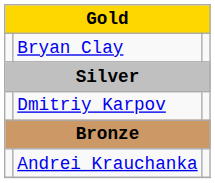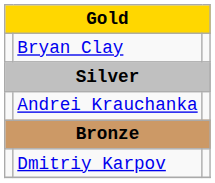 <table class="wikitable">
 <tr bgcolor=gold>
 <td colspan=3 align=center><strong>Gold</strong></td>
 </tr>
 <tr>
 <td></td>
 <td><a href='#'>Bryan Clay</a></td>
 <td></td>
 </tr>
 <tr bgcolor=silver>
 <td colspan=3 align=center><strong>Silver</strong></td>
 </tr>
 <tr>
 <td></td>
-<td><a href='#'>Dmitriy Karpov</a></td>
+<td><a href='#'>Andrei Krauchanka</a></td>
 <td></td>
 </tr>
 <tr bgcolor=cc9966>
 <td colspan=3 align=center><strong>Bronze</strong></td>
 </tr>
 <tr>
 <td></td>
-<td><a href='#'>Andrei Krauchanka</a></td>
+<td><a href='#'>Dmitriy Karpov</a></td>
 <td></td>
 </tr>
 <tr>
 </tr>
 </table>
